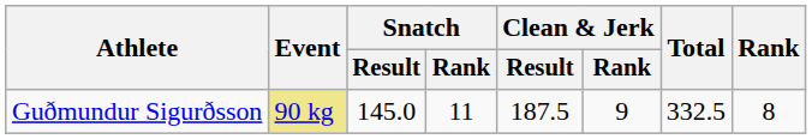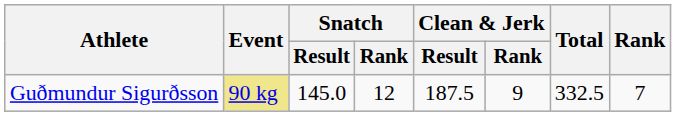 <table class="wikitable" style="font-size:90%">
 <tr>
 <th rowspan="2">Athlete</th>
 <th rowspan="2">Event</th>
 <th colspan="2">Snatch</th>
 <th colspan="2">Clean & Jerk</th>
 <th rowspan="2">Total</th>
 <th rowspan="2">Rank</th>
 </tr>
 <tr style="font-size:95%">
 <th>Result</th>
 <th>Rank</th>
 <th>Result</th>
 <th>Rank</th>
 </tr>
 <tr align=center>
 <td align=left><a href='#'>Guðmundur Sigurðsson</a></td>
 <td align=left style="background: khaki;"><a href='#'>90 kg</a></td>
 <td>145.0</td>
-<td>11</td>
+<td>12</td>
 <td>187.5</td>
 <td>9</td>
 <td>332.5</td>
-<td>8</td>
+<td>7</td>
 </tr>
 </table>
